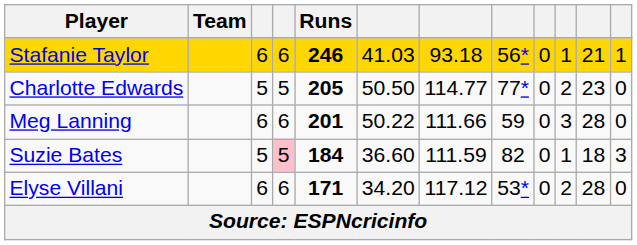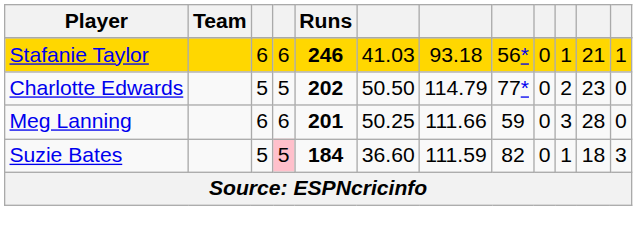 <table class="wikitable sortable" style="text-align:center">
 <tr>
 <th class="unsortable">Player</th>
 <th>Team</th>
 <th></th>
 <th></th>
 <th>Runs</th>
 <th></th>
 <th></th>
 <th></th>
 <th></th>
 <th></th>
 <th></th>
 <th></th>
 </tr>
 <tr>
 </tr>
 <tr style="background:gold">
 <td style="text-align:left"><a href='#'>Stafanie Taylor</a></td>
 <td style="text-align:left"></td>
 <td>6</td>
 <td>6</td>
 <td><strong>246</strong></td>
 <td>41.03</td>
 <td>93.18</td>
 <td>56<a href='#'>*</a></td>
 <td>0</td>
 <td>1</td>
 <td>21</td>
 <td>1</td>
 </tr>
 <tr>
 <td style="text-align:left"><a href='#'>Charlotte Edwards</a></td>
 <td style="text-align:left"></td>
 <td>5</td>
 <td>5</td>
-<td><strong>205</strong></td>
+<td><strong>202</strong></td>
 <td>50.50</td>
-<td>114.77</td>
+<td>114.79</td>
 <td>77<a href='#'>*</a></td>
 <td>0</td>
 <td>2</td>
 <td>23</td>
 <td>0</td>
 </tr>
 <tr>
 <td style="text-align:left"><a href='#'>Meg Lanning</a></td>
 <td style="text-align:left"></td>
 <td>6</td>
 <td>6</td>
 <td><strong>201</strong></td>
-<td>50.22</td>
+<td>50.25</td>
 <td>111.66</td>
 <td>59</td>
 <td>0</td>
 <td>3</td>
 <td>28</td>
 <td>0</td>
 </tr>
 <tr>
 <td style="text-align:left"><a href='#'>Suzie Bates</a></td>
 <td style="text-align:left"></td>
 <td>5</td>
 <td style="background: pink;">5</td>
 <td><strong>184</strong></td>
 <td>36.60</td>
 <td>111.59</td>
 <td>82</td>
 <td>0</td>
 <td>1</td>
 <td>18</td>
 <td>3</td>
 </tr>
 <tr>
-<td style="text-align:left"><a href='#'>Elyse Villani</a></td>
-<td style="text-align:left"></td>
-<td>6</td>
-<td>6</td>
-<td><strong>171</strong></td>
-<td>34.20</td>
-<td>117.12</td>
-<td>53<a href='#'>*</a></td>
-<td>0</td>
-<td>2</td>
-<td>28</td>
-<td>0</td>
-</tr>
-<tr>
 <th colspan=12><em>Source: ESPNcricinfo</em></th>
 </tr>
 </table>
